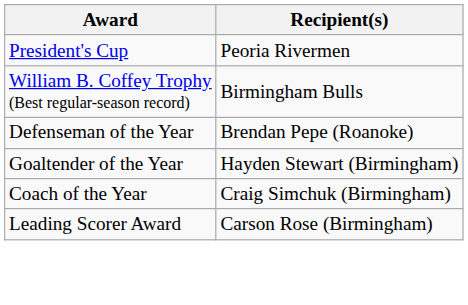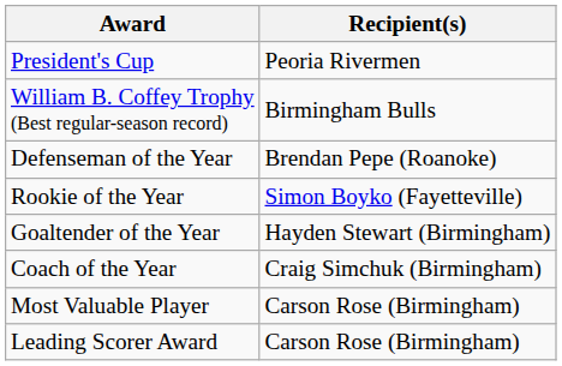 <table class="wikitable">
 <tr>
 <th>Award</th>
 <th>Recipient(s)</th>
 </tr>
 <tr>
 <td><a href='#'>President's Cup</a></td>
 <td>Peoria Rivermen</td>
 </tr>
 <tr>
 <td><a href='#'>William B. Coffey Trophy</a><br><small>(Best regular-season record)</small></td>
 <td>Birmingham Bulls</td>
 </tr>
 <tr>
 <td>Defenseman of the Year</td>
 <td>Brendan Pepe (Roanoke)</td>
 </tr>
 <tr>
+<td>Rookie of the Year</td>
+<td><a href='#'>Simon Boyko</a> (Fayetteville)</td>
+</tr>
+<tr>
 <td>Goaltender of the Year</td>
 <td>Hayden Stewart (Birmingham) </td>
 </tr>
 <tr>
 <td>Coach of the Year</td>
 <td>Craig Simchuk (Birmingham)</td>
 </tr>
 <tr>
+<td>Most Valuable Player</td>
+<td>Carson Rose (Birmingham)</td>
+</tr>
+<tr>
 <td>Leading Scorer Award</td>
 <td>Carson Rose (Birmingham)</td>
 </tr>
 </table>
